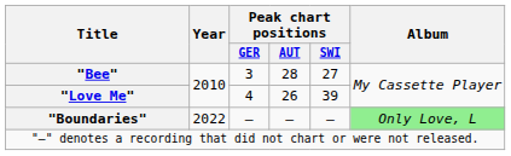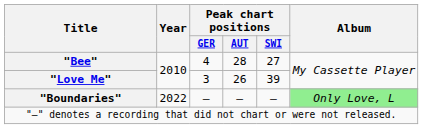 <table class="wikitable plainrowheaders" style="text-align:center;">
 <tr>
 <th scope="col" rowspan="2" style="width:13em;">Title</th>
 <th scope="col" rowspan="2" style="width:1em;">Year</th>
 <th scope="col" colspan="3">Peak chart positions</th>
 <th scope="col" rowspan="2">Album</th>
 </tr>
 <tr>
 <th scope="col" style="width:3em;font-size:85%"><a href='#'>GER</a><br></th>
 <th scope="col" style="width:3em;font-size:85%"><a href='#'>AUT</a><br></th>
 <th scope="col" style="width:3em;font-size:85%"><a href='#'>SWI</a><br></th>
 </tr>
 <tr>
 <th scope="row">"<a href='#'>Bee</a>"</th>
 <td rowspan="2">2010</td>
-<td>3</td>
+<td>4</td>
 <td>28</td>
 <td>27</td>
 <td rowspan="2"><em>My Cassette Player</em></td>
 </tr>
 <tr>
 <th scope="row">"<a href='#'>Love Me</a>"</th>
-<td>4</td>
+<td>3</td>
 <td>26</td>
 <td>39</td>
 </tr>
 <tr>
 <th scope="row">"Boundaries"</th>
 <td>2022</td>
 <td>—</td>
 <td>—</td>
 <td>—</td>
 <td style="background: lightgreen;"><em>Only Love, L</em></td>
 </tr>
 <tr>
 <td colspan="21" style="text-align:center; font-size:85%;">"—" denotes a recording that did not chart or were not released.</td>
 </tr>
 </table>
